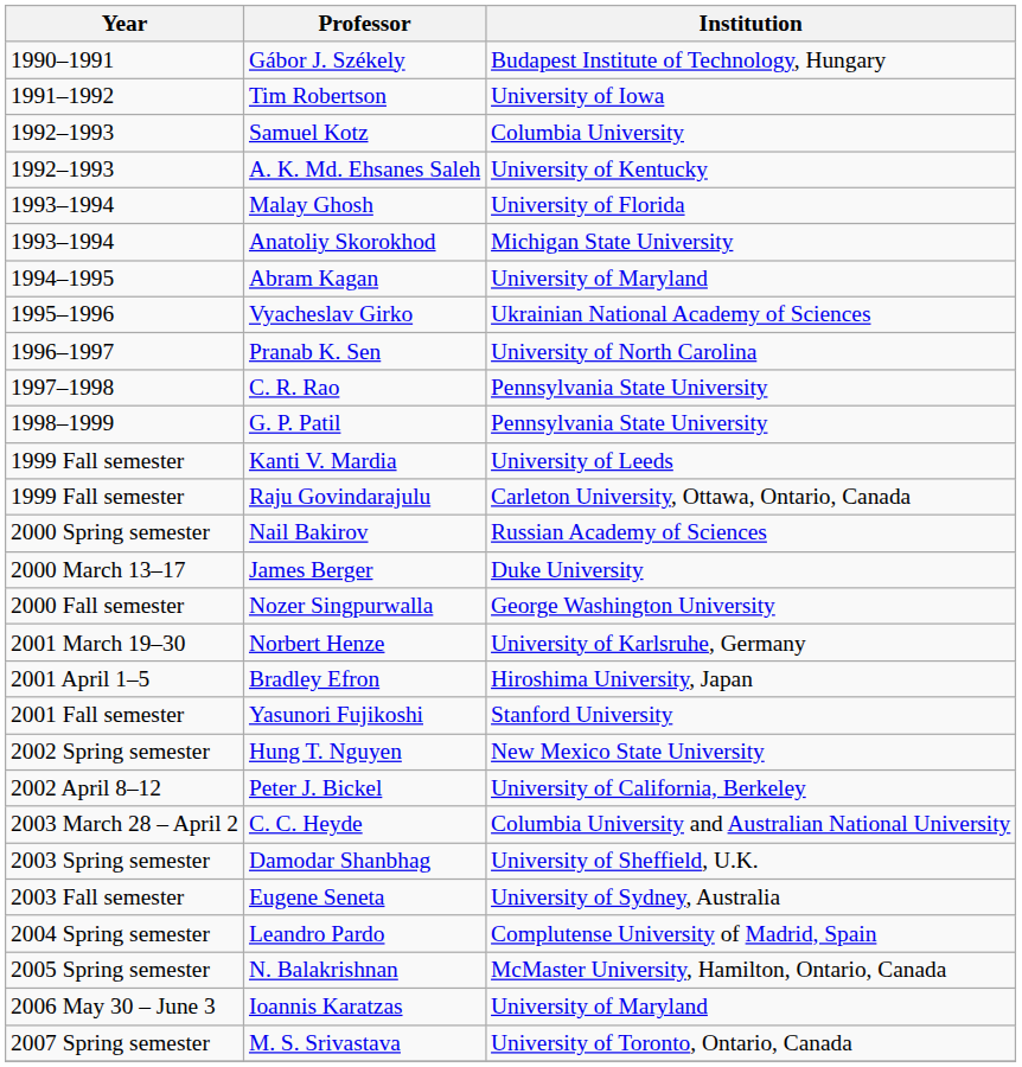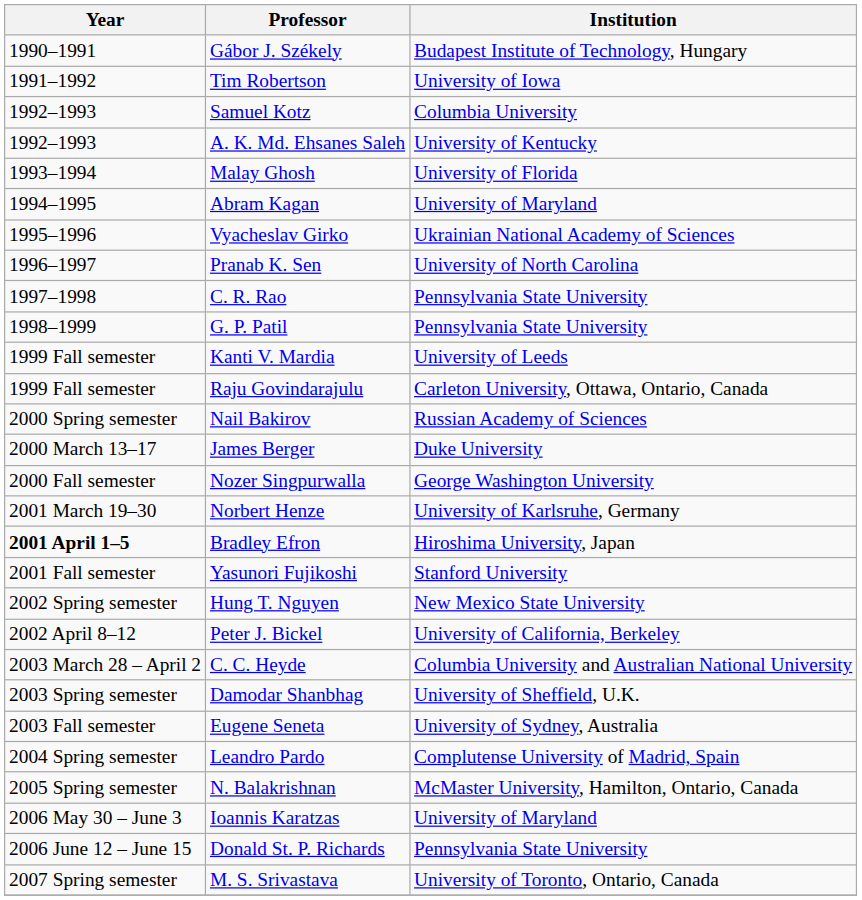 <table class="wikitable">
 <tr>
 <th scope="col">Year</th>
 <th scope="col">Professor</th>
 <th scope="col">Institution</th>
 </tr>
 <tr>
 <td>1990–1991</td>
 <td><a href='#'>Gábor J. Székely</a></td>
 <td><a href='#'>Budapest Institute of Technology</a>, Hungary</td>
 </tr>
 <tr>
 <td>1991–1992</td>
 <td><a href='#'>Tim Robertson</a></td>
 <td><a href='#'>University of Iowa</a></td>
 </tr>
 <tr>
 <td>1992–1993</td>
 <td><a href='#'>Samuel Kotz</a></td>
 <td><a href='#'>Columbia University</a></td>
 </tr>
 <tr>
 <td>1992–1993</td>
 <td><a href='#'>A. K. Md. Ehsanes Saleh</a></td>
 <td><a href='#'>University of Kentucky</a></td>
 </tr>
 <tr>
 <td>1993–1994</td>
 <td><a href='#'>Malay Ghosh</a></td>
 <td><a href='#'>University of Florida</a></td>
-</tr>
-<tr>
-<td>1993–1994</td>
-<td><a href='#'>Anatoliy Skorokhod</a></td>
-<td><a href='#'>Michigan State University</a></td>
 </tr>
 <tr>
 <td>1994–1995</td>
 <td><a href='#'>Abram Kagan</a></td>
 <td><a href='#'>University of Maryland</a></td>
 </tr>
 <tr>
 <td>1995–1996</td>
 <td><a href='#'>Vyacheslav Girko</a></td>
 <td><a href='#'>Ukrainian National Academy of Sciences</a></td>
 </tr>
 <tr>
 <td>1996–1997</td>
 <td><a href='#'>Pranab K. Sen</a></td>
 <td><a href='#'>University of North Carolina</a></td>
 </tr>
 <tr>
 <td>1997–1998</td>
 <td><a href='#'>C. R. Rao</a></td>
 <td><a href='#'>Pennsylvania State University</a></td>
 </tr>
 <tr>
 <td>1998–1999</td>
 <td><a href='#'>G. P. Patil</a></td>
 <td><a href='#'>Pennsylvania State University</a></td>
 </tr>
 <tr>
 <td>1999 Fall semester</td>
 <td><a href='#'>Kanti V. Mardia</a></td>
 <td><a href='#'>University of Leeds</a></td>
 </tr>
 <tr>
 <td>1999 Fall semester</td>
 <td><a href='#'>Raju Govindarajulu</a></td>
 <td><a href='#'>Carleton University</a>, Ottawa, Ontario, Canada</td>
 </tr>
 <tr>
 <td>2000 Spring semester</td>
 <td><a href='#'>Nail Bakirov</a></td>
 <td><a href='#'>Russian Academy of Sciences</a></td>
 </tr>
 <tr>
 <td>2000 March 13–17</td>
 <td><a href='#'>James Berger</a></td>
 <td><a href='#'>Duke University</a></td>
 </tr>
 <tr>
 <td>2000 Fall semester</td>
 <td><a href='#'>Nozer Singpurwalla</a></td>
 <td><a href='#'>George Washington University</a></td>
 </tr>
 <tr>
 <td>2001 March 19–30</td>
 <td><a href='#'>Norbert Henze</a></td>
 <td><a href='#'>University of Karlsruhe</a>, Germany</td>
 </tr>
 <tr>
-<td>2001 April 1–5</td>
+<td><strong>2001 April 1–5</strong></td>
 <td><a href='#'>Bradley Efron</a></td>
 <td><a href='#'>Hiroshima University</a>, Japan</td>
 </tr>
 <tr>
 <td>2001 Fall semester</td>
 <td><a href='#'>Yasunori Fujikoshi</a></td>
 <td><a href='#'>Stanford University</a></td>
 </tr>
 <tr>
 <td>2002 Spring semester</td>
 <td><a href='#'>Hung T. Nguyen</a></td>
 <td><a href='#'>New Mexico State University</a></td>
 </tr>
 <tr>
 <td>2002 April 8–12</td>
 <td><a href='#'>Peter J. Bickel</a></td>
 <td><a href='#'>University of California, Berkeley</a></td>
 </tr>
 <tr>
 <td>2003 March 28 – April 2</td>
 <td><a href='#'>C. C. Heyde</a></td>
 <td><a href='#'>Columbia University</a> and <a href='#'>Australian National University</a></td>
 </tr>
 <tr>
 <td>2003 Spring semester</td>
 <td><a href='#'>Damodar Shanbhag</a></td>
 <td><a href='#'>University of Sheffield</a>, U.K.</td>
 </tr>
 <tr>
 <td>2003 Fall semester</td>
 <td><a href='#'>Eugene Seneta</a></td>
 <td><a href='#'>University of Sydney</a>, Australia</td>
 </tr>
 <tr>
 <td>2004 Spring semester</td>
 <td><a href='#'>Leandro Pardo</a></td>
 <td><a href='#'>Complutense University</a> of <a href='#'>Madrid, Spain</a></td>
 </tr>
 <tr>
 <td>2005 Spring semester</td>
 <td><a href='#'>N. Balakrishnan</a></td>
 <td><a href='#'>McMaster University</a>, Hamilton, Ontario, Canada</td>
 </tr>
 <tr>
 <td>2006 May 30 – June 3</td>
 <td><a href='#'>Ioannis Karatzas</a></td>
 <td><a href='#'>University of Maryland</a></td>
 </tr>
 <tr>
+<td>2006 June 12 – June 15</td>
+<td><a href='#'>Donald St. P. Richards</a></td>
+<td><a href='#'>Pennsylvania State University</a></td>
+</tr>
+<tr>
 <td>2007 Spring semester</td>
 <td><a href='#'>M. S. Srivastava</a></td>
 <td><a href='#'>University of Toronto</a>, Ontario, Canada</td>
 </tr>
 <tr }>
 </tr>
 </table>
